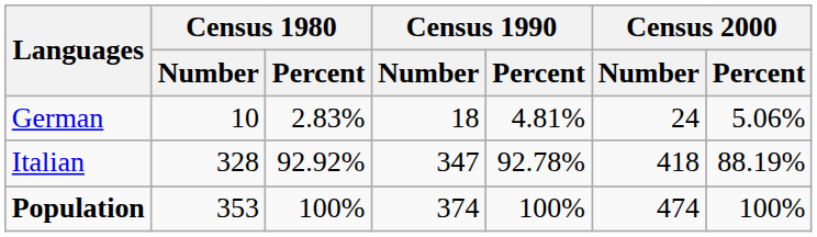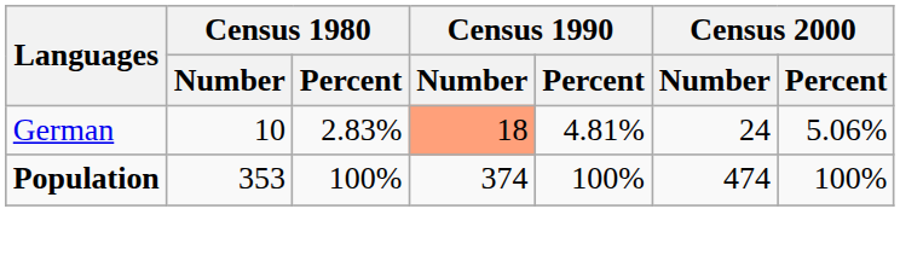 <table class="wikitable">
 <tr ---->
 <th rowspan="2">Languages</th>
 <th colspan="2">Census 1980</th>
 <th colspan="2">Census 1990</th>
 <th colspan="2">Census 2000</th>
 </tr>
 <tr ---->
 <th>Number</th>
 <th>Percent</th>
 <th>Number</th>
 <th>Percent</th>
 <th>Number</th>
 <th>Percent</th>
 </tr>
 <tr ---->
 <td><a href='#'>German</a></td>
 <td align=right>10</td>
 <td align=right>2.83%</td>
-<td align=right>18</td>
+<td align=right style="background: lightsalmon;">18</td>
 <td align=right>4.81%</td>
 <td align=right>24</td>
 <td align=right>5.06%</td>
-</tr>
-<tr ---->
-<td><a href='#'>Italian</a></td>
-<td align=right>328</td>
-<td align=right>92.92%</td>
-<td align=right>347</td>
-<td align=right>92.78%</td>
-<td align=right>418</td>
-<td align=right>88.19%</td>
 </tr>
 <tr ---->
 <td><strong>Population</strong></td>
 <td align=right>353</td>
 <td align=right>100%</td>
 <td align=right>374</td>
 <td align=right>100%</td>
 <td align=right>474</td>
 <td align=right>100%</td>
 </tr>
 </table>
